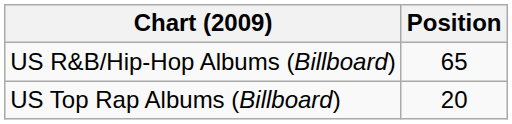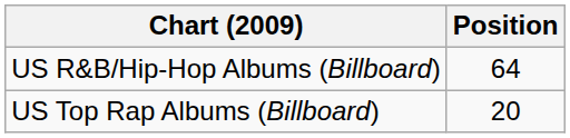 <table class="wikitable sortable plainrowheaders">
 <tr>
 <th>Chart (2009)</th>
 <th>Position</th>
 </tr>
 <tr>
 <td>US R&B/Hip-Hop Albums (<em>Billboard</em>)</td>
-<td style="text-align:center;">65</td>
+<td style="text-align:center;">64</td>
 </tr>
 <tr>
 <td>US Top Rap Albums (<em>Billboard</em>)</td>
 <td style="text-align:center;">20</td>
 </tr>
 </table>
